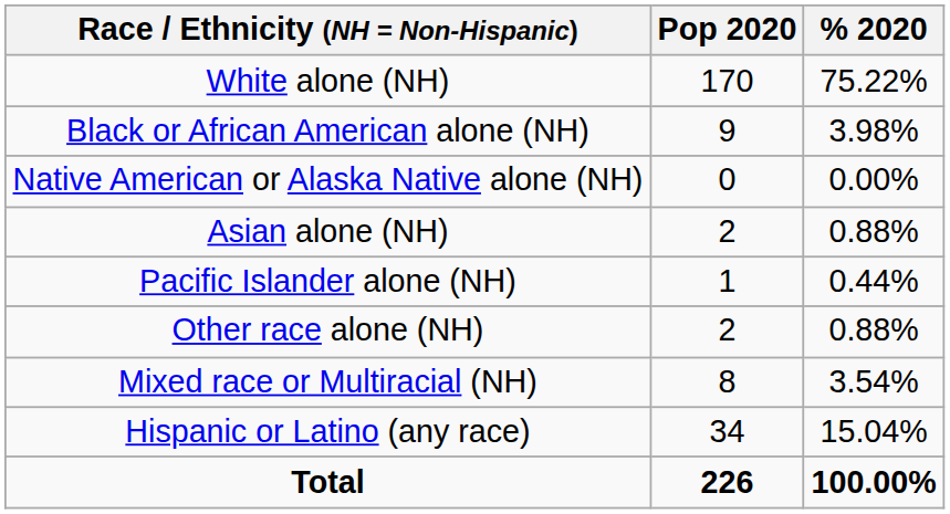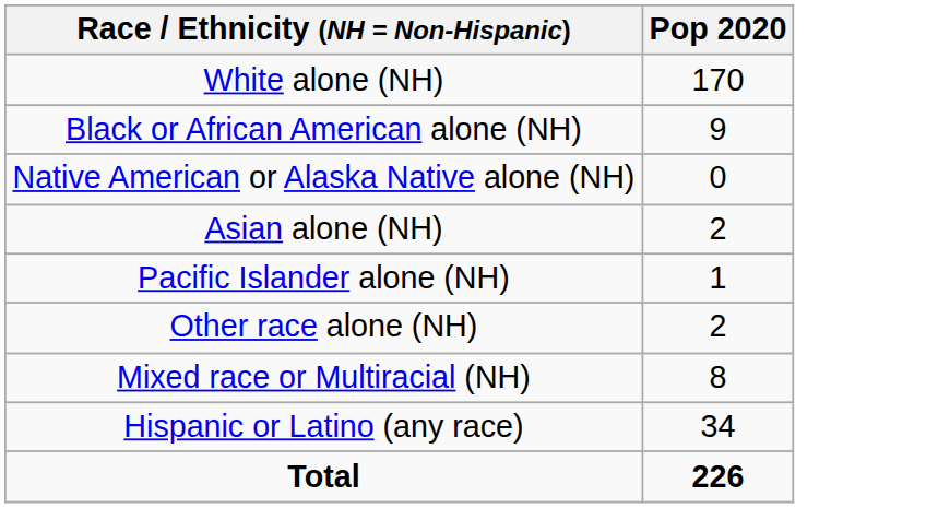 <table class="wikitable" style="text-align:center;">
 <tr>
 <th>Race / Ethnicity <small>(<em>NH = Non-Hispanic</em>)</small></th>
 <th>Pop 2020</th>
-<th>% 2020</th>
 </tr>
 <tr>
 <td><a href='#'>White</a> alone (NH)</td>
 <td>170</td>
-<td>75.22%</td>
 </tr>
 <tr>
 <td><a href='#'>Black or African American</a> alone (NH)</td>
 <td>9</td>
-<td>3.98%</td>
 </tr>
 <tr>
 <td><a href='#'>Native American</a> or <a href='#'>Alaska Native</a> alone (NH)</td>
 <td>0</td>
-<td>0.00%</td>
 </tr>
 <tr>
 <td><a href='#'>Asian</a> alone (NH)</td>
 <td>2</td>
-<td>0.88%</td>
 </tr>
 <tr>
 <td><a href='#'>Pacific Islander</a> alone (NH)</td>
 <td>1</td>
-<td>0.44%</td>
 </tr>
 <tr>
 <td><a href='#'>Other race</a> alone (NH)</td>
 <td>2</td>
-<td>0.88%</td>
 </tr>
 <tr>
 <td><a href='#'>Mixed race or Multiracial</a> (NH)</td>
 <td>8</td>
-<td>3.54%</td>
 </tr>
 <tr>
 <td><a href='#'>Hispanic or Latino</a> (any race)</td>
 <td>34</td>
-<td>15.04%</td>
 </tr>
 <tr>
 <td><strong>Total</strong></td>
 <td><strong>226</strong></td>
-<td><strong>100.00%</strong></td>
 </tr>
 </table>
